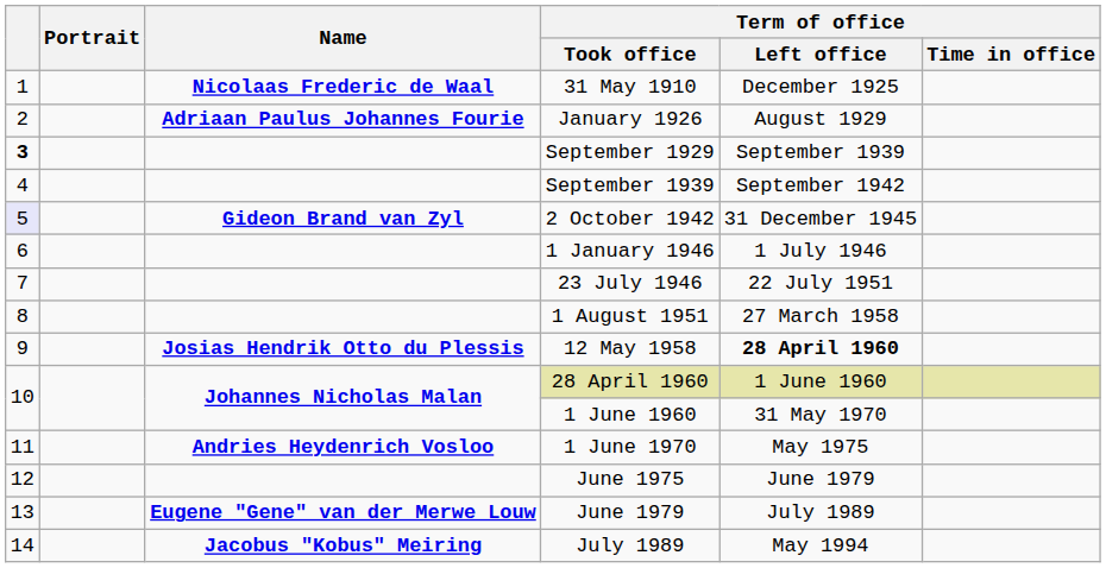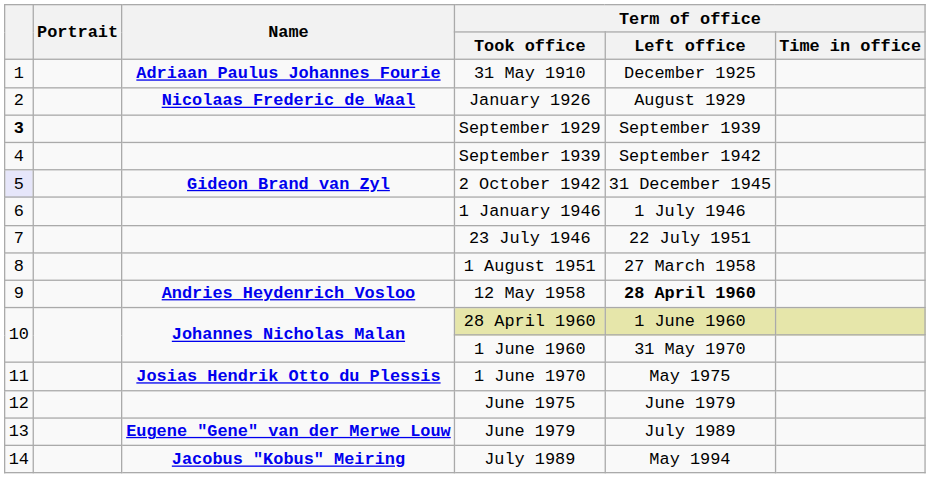 <table class="wikitable" style="text-align:center">
 <tr>
 <th rowspan=2></th>
 <th rowspan=2>Portrait</th>
 <th rowspan=2>Name<br></th>
 <th colspan=3>Term of office</th>
 </tr>
 <tr>
 <th>Took office</th>
 <th>Left office</th>
 <th>Time in office</th>
 </tr>
 <tr>
 <td>1</td>
 <td></td>
-<td><strong><a href='#'>Nicolaas Frederic de Waal</a></strong><br></td>
+<td><strong><a href='#'>Adriaan Paulus Johannes Fourie</a></strong><br></td>
 <td>31 May 1910</td>
 <td>December 1925</td>
 <td></td>
 </tr>
 <tr>
 <td>2</td>
 <td></td>
-<td><strong><a href='#'>Adriaan Paulus Johannes Fourie</a></strong><br></td>
+<td><strong><a href='#'>Nicolaas Frederic de Waal</a></strong><br></td>
 <td>January 1926</td>
 <td>August 1929</td>
 <td></td>
 </tr>
 <tr>
 <td><strong>3</strong></td>
 <td></td>
 <td><strong></strong><br></td>
 <td>September 1929</td>
 <td>September 1939</td>
 <td></td>
 </tr>
 <tr>
 <td>4</td>
 <td></td>
 <td><strong></strong><br></td>
 <td>September 1939</td>
 <td>September 1942</td>
 <td></td>
 </tr>
 <tr>
 <td style="background: lavender;">5</td>
 <td></td>
 <td><strong><a href='#'>Gideon Brand van Zyl</a></strong><br></td>
 <td>2 October 1942</td>
 <td>31 December 1945</td>
 <td></td>
 </tr>
 <tr>
 <td>6</td>
 <td></td>
 <td><strong></strong><br></td>
 <td>1 January 1946</td>
 <td>1 July 1946</td>
 <td></td>
 </tr>
 <tr>
 <td>7</td>
 <td></td>
 <td><strong></strong><br></td>
 <td>23 July 1946</td>
 <td>22 July 1951</td>
 <td></td>
 </tr>
 <tr>
 <td>8</td>
 <td></td>
 <td><strong></strong><br></td>
 <td>1 August 1951</td>
 <td>27 March 1958</td>
 <td></td>
 </tr>
 <tr>
 <td>9</td>
 <td></td>
-<td><strong><a href='#'>Josias Hendrik Otto du Plessis</a></strong><br></td>
+<td><strong><a href='#'>Andries Heydenrich Vosloo</a></strong><br></td>
 <td>12 May 1958</td>
 <td><strong>28 April 1960</strong></td>
 <td></td>
 </tr>
 <tr>
 <td rowspan=2>10</td>
 <td rowspan=2></td>
 <td rowspan=2><strong><a href='#'>Johannes Nicholas Malan</a></strong><br></td>
 <td style="background:#e6e6aa;">28 April 1960</td>
 <td style="background:#e6e6aa;">1 June 1960</td>
 <td style="background:#e6e6aa;"></td>
 </tr>
 <tr>
 <td>1 June 1960</td>
 <td>31 May 1970</td>
 <td></td>
 </tr>
 <tr>
 <td>11</td>
 <td></td>
-<td><strong><a href='#'>Andries Heydenrich Vosloo</a></strong><br></td>
+<td><strong><a href='#'>Josias Hendrik Otto du Plessis</a></strong><br></td>
 <td>1 June 1970</td>
 <td>May 1975</td>
 <td></td>
 </tr>
 <tr>
 <td>12</td>
 <td></td>
 <td><strong></strong><br></td>
 <td>June 1975</td>
 <td>June 1979</td>
 <td></td>
 </tr>
 <tr>
 <td>13</td>
 <td></td>
 <td><strong><a href='#'>Eugene "Gene" van der Merwe Louw</a></strong><br></td>
 <td>June 1979</td>
 <td>July 1989</td>
 <td></td>
 </tr>
 <tr>
 <td>14</td>
 <td></td>
 <td><strong><a href='#'>Jacobus "Kobus" Meiring</a></strong><br></td>
 <td>July 1989</td>
 <td>May 1994</td>
 <td></td>
 </tr>
 </table>
